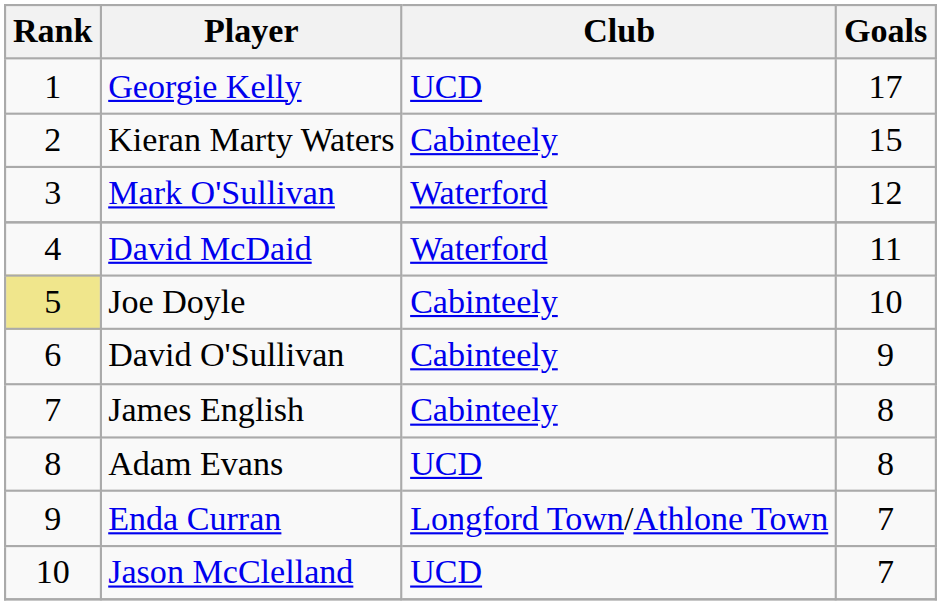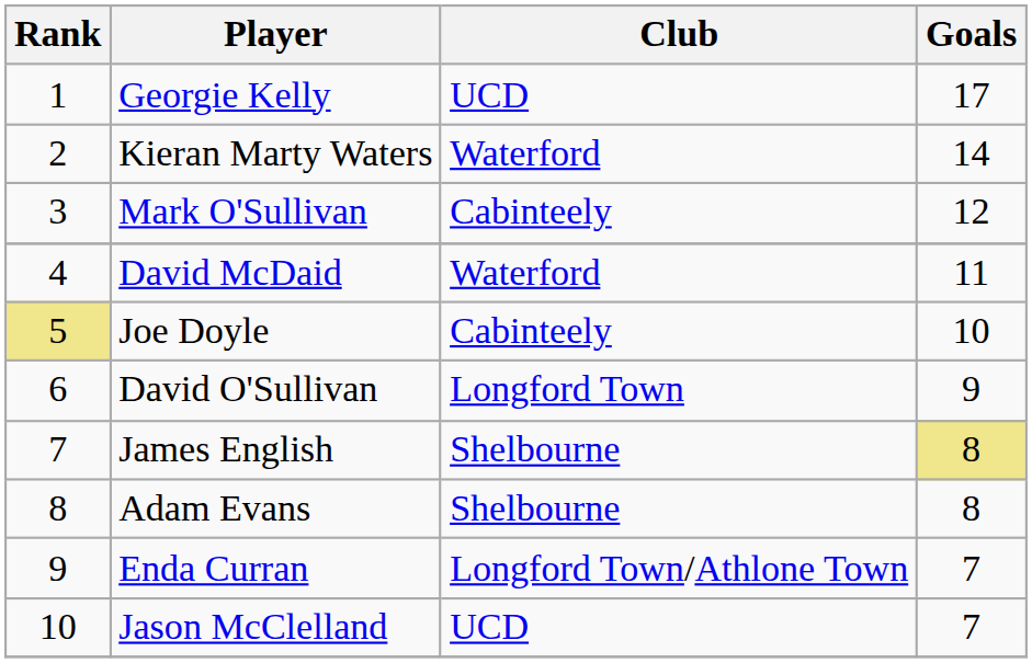 <table class="wikitable" style="text-align:center">
 <tr>
 <th>Rank</th>
 <th>Player</th>
 <th>Club</th>
 <th>Goals</th>
 </tr>
 <tr extratime.com/topscorers/2026/101/first-division>
 <td>1</td>
 <td align="left"> <a href='#'>Georgie Kelly</a></td>
 <td align="left"><a href='#'>UCD</a></td>
 <td>17</td>
 </tr>
 <tr>
 <td>2</td>
 <td align="left"> Kieran Marty Waters</td>
-<td align="left"><a href='#'>Cabinteely</a></td>
-<td>15</td>
+<td align="left"><a href='#'>Waterford</a></td>
+<td>14</td>
 </tr>
 <tr>
 <td>3</td>
 <td align="left"> <a href='#'>Mark O'Sullivan</a></td>
-<td align="left"><a href='#'>Waterford</a></td>
+<td align="left"><a href='#'>Cabinteely</a></td>
 <td>12</td>
 </tr>
 <tr>
 </tr>
 <tr>
 <td>4</td>
 <td align="left"> <a href='#'>David McDaid</a></td>
 <td align="left"><a href='#'>Waterford</a></td>
 <td>11</td>
 </tr>
 <tr>
 <td style="background: khaki;">5</td>
 <td align="left"> Joe Doyle</td>
 <td align="left"><a href='#'>Cabinteely</a></td>
 <td>10</td>
 </tr>
 <tr>
 <td>6</td>
 <td align="left"> David O'Sullivan</td>
-<td align="left"><a href='#'>Cabinteely</a></td>
+<td align="left"><a href='#'>Longford Town</a></td>
 <td>9</td>
 </tr>
 <tr>
 <td>7</td>
 <td align="left"> James English</td>
-<td align="left"><a href='#'>Cabinteely</a></td>
-<td>8</td>
+<td align="left"><a href='#'>Shelbourne</a></td>
+<td style="background: khaki;">8</td>
 </tr>
 <tr>
 <td>8</td>
 <td align="left"> Adam Evans</td>
-<td align="left"><a href='#'>UCD</a></td>
+<td align="left"><a href='#'>Shelbourne</a></td>
 <td>8</td>
 </tr>
 <tr>
 <td>9</td>
 <td align="left"> <a href='#'>Enda Curran</a></td>
 <td align="left"><a href='#'>Longford Town</a>/<a href='#'>Athlone Town</a></td>
 <td>7</td>
 </tr>
 <tr>
 <td>10</td>
 <td align="left"> <a href='#'>Jason McClelland</a></td>
 <td align="left"><a href='#'>UCD</a></td>
 <td>7</td>
 </tr>
 <tr>
 </tr>
 </table>
